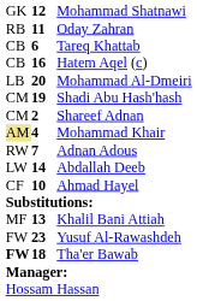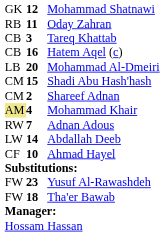 <table style="font-size: 90%" cellspacing="0" cellpadding="0" align="center">
 <tr>
 <th width=25></th>
 <th width=25></th>
 </tr>
 <tr>
 <td>GK</td>
 <td><strong>12</strong></td>
 <td><a href='#'>Mohammad Shatnawi</a></td>
 </tr>
 <tr>
 <td>RB</td>
 <td><strong>11</strong></td>
 <td><a href='#'>Oday Zahran</a></td>
 <td></td>
 </tr>
 <tr>
 <td>CB</td>
-<td><strong>6</strong></td>
+<td><strong>3</strong></td>
 <td><a href='#'>Tareq Khattab</a></td>
 </tr>
 <tr>
 <td>CB</td>
 <td><strong>16</strong></td>
 <td><a href='#'>Hatem Aqel</a> (<a href='#'>c</a>)</td>
 </tr>
 <tr>
 <td>LB</td>
 <td><strong>20</strong></td>
 <td><a href='#'>Mohammad Al-Dmeiri</a></td>
 <td></td>
 </tr>
 <tr>
 <td>CM</td>
-<td><strong>19</strong></td>
+<td><strong>15</strong></td>
 <td><a href='#'>Shadi Abu Hash'hash</a></td>
 </tr>
 <tr>
 <td>CM</td>
 <td><strong>2</strong></td>
 <td><a href='#'>Shareef Adnan</a></td>
 </tr>
 <tr>
 <td style="background: khaki;">AM</td>
 <td><strong>4</strong></td>
 <td><a href='#'>Mohammad Khair</a></td>
 <td></td>
 <td></td>
 </tr>
 <tr>
 <td>RW</td>
 <td><strong>7</strong></td>
 <td><a href='#'>Adnan Adous</a></td>
 <td></td>
 </tr>
 <tr>
 <td>LW</td>
 <td><strong>14</strong></td>
 <td><a href='#'>Abdallah Deeb</a></td>
 <td></td>
 <td></td>
 </tr>
 <tr>
 <td>CF</td>
 <td><strong>10</strong></td>
 <td><a href='#'>Ahmad Hayel</a></td>
 <td></td>
 <td></td>
 </tr>
 <tr>
 <td colspan=3><strong>Substitutions:</strong></td>
 </tr>
 <tr>
-<td>MF</td>
-<td><strong>13</strong></td>
-<td><a href='#'>Khalil Bani Attiah</a></td>
-<td></td>
-<td></td>
-</tr>
-<tr>
 <td>FW</td>
 <td><strong>23</strong></td>
 <td><a href='#'>Yusuf Al-Rawashdeh</a></td>
 <td></td>
 <td></td>
 </tr>
 <tr>
-<td><strong>FW</strong></td>
+<td>FW</td>
 <td><strong>18</strong></td>
 <td><a href='#'>Tha'er Bawab</a></td>
 <td></td>
 <td></td>
 </tr>
 <tr>
 <td colspan=3><strong>Manager:</strong></td>
 </tr>
 <tr>
 <td colspan=3> <a href='#'>Hossam Hassan</a></td>
 </tr>
 </table>
